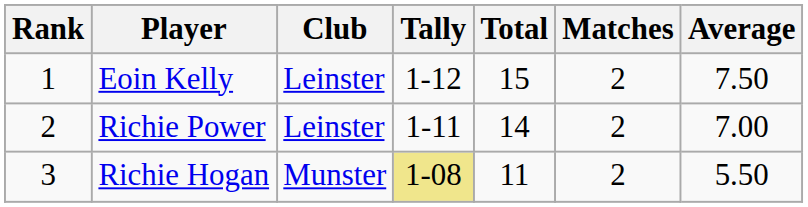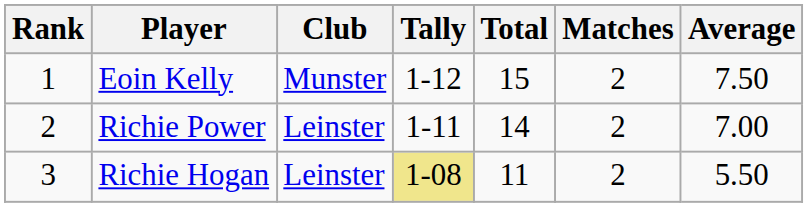 <table class="wikitable">
 <tr>
 <th>Rank</th>
 <th>Player</th>
 <th>Club</th>
 <th>Tally</th>
 <th>Total</th>
 <th>Matches</th>
 <th>Average</th>
 </tr>
 <tr>
 <td rowspan=1 align=center>1</td>
 <td><a href='#'>Eoin Kelly</a></td>
-<td><a href='#'>Leinster</a></td>
+<td><a href='#'>Munster</a></td>
 <td align=center>1-12</td>
 <td align=center>15</td>
 <td align=center>2</td>
 <td align=center>7.50</td>
 </tr>
 <tr>
 <td rowspan=1 align=center>2</td>
 <td><a href='#'>Richie Power</a></td>
 <td><a href='#'>Leinster</a></td>
 <td align=center>1-11</td>
 <td align=center>14</td>
 <td align=center>2</td>
 <td align=center>7.00</td>
 </tr>
 <tr>
 <td rowspan=1 align=center>3</td>
 <td><a href='#'>Richie Hogan</a></td>
-<td><a href='#'>Munster</a></td>
+<td><a href='#'>Leinster</a></td>
 <td align=center style="background: khaki;">1-08</td>
 <td align=center>11</td>
 <td align=center>2</td>
 <td align=center>5.50</td>
 </tr>
 </table>
